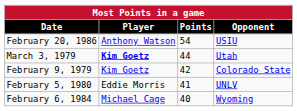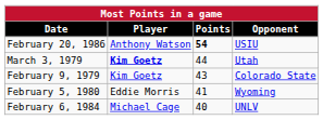 <table class="wikitable" style="float:left; margin-right:1em">
 <tr>
 <th style="background:#C41230; color:white;" colspan=6>Most Points in a game</th>
 </tr>
 <tr>
 <th style="background:black; color:white;">Date</th>
 <th style="background:black; color:white;">Player</th>
 <th style="background:black; color:white;">Points</th>
 <th style="background:black; color:white;">Opponent</th>
 </tr>
 <tr>
 <td>February 20, 1986</td>
 <td><a href='#'>Anthony Watson</a></td>
-<td>54</td>
+<td><strong>54</strong></td>
 <td><a href='#'>USIU</a></td>
 </tr>
 <tr>
 <td>March 3, 1979</td>
 <td><strong><a href='#'>Kim Goetz</a></strong></td>
 <td>44</td>
 <td><a href='#'>Utah</a></td>
 </tr>
 <tr>
 <td>February 9, 1979</td>
 <td><a href='#'>Kim Goetz</a></td>
-<td>42</td>
+<td>43</td>
 <td><a href='#'>Colorado State</a></td>
 </tr>
 <tr>
 <td>February 5, 1980</td>
 <td>Eddie Morris</td>
 <td>41</td>
-<td><a href='#'>UNLV</a></td>
+<td><a href='#'>Wyoming</a></td>
 </tr>
 <tr>
 <td>February 6, 1984</td>
 <td><a href='#'>Michael Cage</a></td>
 <td>40</td>
-<td><a href='#'>Wyoming</a></td>
+<td><a href='#'>UNLV</a></td>
 </tr>
 </table>
